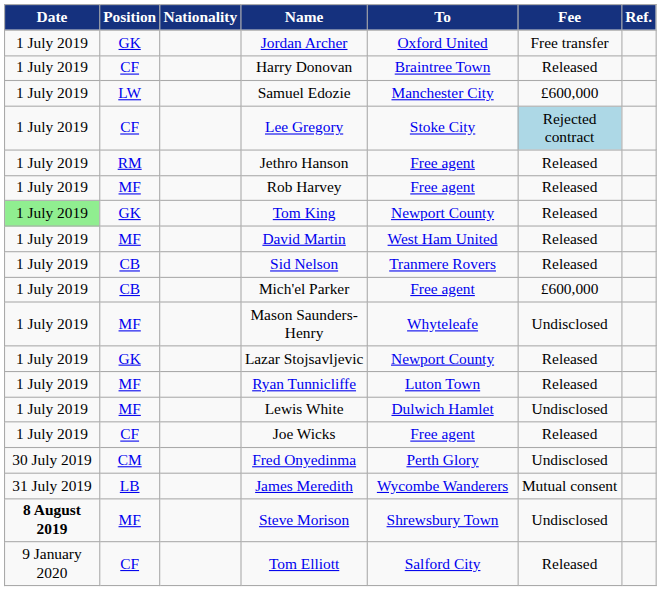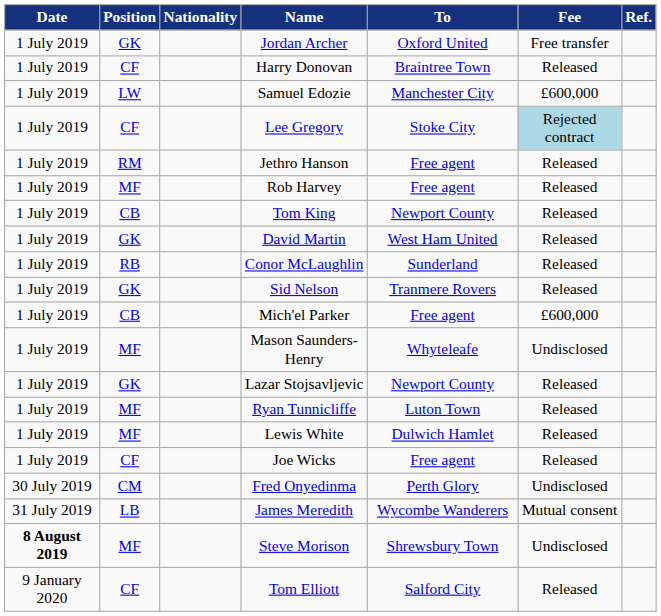 <table class="wikitable"  style="text-align:center; font-size:90%; ">
 <tr>
 <th style="background:#15317E; color:#FFFFFF; width:120px;">Date</th>
 <th style="background:#15317E; color:#FFFFFF; width:50px;">Position</th>
 <th style="background:#15317E; color:#FFFFFF; width:50px;">Nationality</th>
 <th style="background:#15317E; color:#FFFFFF; width:150px;">Name</th>
 <th style="background:#15317E; color:#FFFFFF; width:200px;">To</th>
 <th style="background:#15317E; color:#FFFFFF; width:110px;">Fee</th>
 <th style="background:#15317E; color:#FFFFFF; width:25px;">Ref.</th>
 </tr>
 <tr>
 <td>1 July 2019</td>
 <td><a href='#'>GK</a></td>
 <td></td>
 <td><a href='#'>Jordan Archer</a></td>
 <td> <a href='#'>Oxford United</a></td>
 <td>Free transfer</td>
 <td></td>
 </tr>
 <tr>
 <td>1 July 2019</td>
 <td><a href='#'>CF</a></td>
 <td></td>
 <td>Harry Donovan</td>
 <td> <a href='#'>Braintree Town</a></td>
 <td>Released</td>
 <td></td>
 </tr>
 <tr>
 <td>1 July 2019</td>
 <td><a href='#'>LW</a></td>
 <td></td>
 <td>Samuel Edozie</td>
 <td> <a href='#'>Manchester City</a></td>
 <td>£600,000</td>
 <td></td>
 </tr>
 <tr>
 <td>1 July 2019</td>
 <td><a href='#'>CF</a></td>
 <td></td>
 <td><a href='#'>Lee Gregory</a></td>
 <td> <a href='#'>Stoke City</a></td>
 <td style="background: lightblue;">Rejected contract</td>
 <td></td>
 </tr>
 <tr>
 <td>1 July 2019</td>
 <td><a href='#'>RM</a></td>
 <td></td>
 <td>Jethro Hanson</td>
 <td> <a href='#'>Free agent</a></td>
 <td>Released</td>
 <td></td>
 </tr>
 <tr>
 <td>1 July 2019</td>
 <td><a href='#'>MF</a></td>
 <td></td>
 <td>Rob Harvey</td>
 <td> <a href='#'>Free agent</a></td>
 <td>Released</td>
 <td></td>
 </tr>
 <tr>
-<td style="background: lightgreen;">1 July 2019</td>
-<td><a href='#'>GK</a></td>
+<td>1 July 2019</td>
+<td><a href='#'>CB</a></td>
 <td></td>
 <td><a href='#'>Tom King</a></td>
 <td> <a href='#'>Newport County</a></td>
 <td>Released</td>
 <td></td>
 </tr>
 <tr>
 <td>1 July 2019</td>
-<td><a href='#'>MF</a></td>
+<td><a href='#'>GK</a></td>
 <td></td>
 <td><a href='#'>David Martin</a></td>
 <td> <a href='#'>West Ham United</a></td>
 <td>Released</td>
 <td></td>
 </tr>
 <tr>
 <td>1 July 2019</td>
-<td><a href='#'>CB</a></td>
+<td><a href='#'>RB</a></td>
+<td></td>
+<td><a href='#'>Conor McLaughlin</a></td>
+<td> <a href='#'>Sunderland</a></td>
+<td>Released</td>
+<td></td>
+</tr>
+<tr>
+<td>1 July 2019</td>
+<td><a href='#'>GK</a></td>
 <td></td>
 <td><a href='#'>Sid Nelson</a></td>
 <td> <a href='#'>Tranmere Rovers</a></td>
 <td>Released</td>
 <td></td>
 </tr>
 <tr>
 <td>1 July 2019</td>
 <td><a href='#'>CB</a></td>
 <td></td>
 <td>Mich'el Parker</td>
 <td> <a href='#'>Free agent</a></td>
 <td>£600,000</td>
 <td></td>
 </tr>
 <tr>
 <td>1 July 2019</td>
 <td><a href='#'>MF</a></td>
 <td></td>
 <td>Mason Saunders-Henry</td>
 <td> <a href='#'>Whyteleafe</a></td>
 <td>Undisclosed</td>
 <td></td>
 </tr>
 <tr>
 <td>1 July 2019</td>
 <td><a href='#'>GK</a></td>
 <td></td>
 <td>Lazar Stojsavljevic</td>
 <td> <a href='#'>Newport County</a></td>
 <td>Released</td>
 <td></td>
 </tr>
 <tr>
 <td>1 July 2019</td>
 <td><a href='#'>MF</a></td>
 <td></td>
 <td><a href='#'>Ryan Tunnicliffe</a></td>
 <td> <a href='#'>Luton Town</a></td>
 <td>Released</td>
 <td></td>
 </tr>
 <tr>
 <td>1 July 2019</td>
 <td><a href='#'>MF</a></td>
 <td></td>
 <td>Lewis White</td>
 <td> <a href='#'>Dulwich Hamlet</a></td>
-<td>Undisclosed</td>
+<td>Released</td>
 <td></td>
 </tr>
 <tr>
 <td>1 July 2019</td>
 <td><a href='#'>CF</a></td>
 <td></td>
 <td>Joe Wicks</td>
 <td> <a href='#'>Free agent</a></td>
 <td>Released</td>
 <td></td>
 </tr>
 <tr>
 <td>30 July 2019</td>
 <td><a href='#'>CM</a></td>
 <td></td>
 <td><a href='#'>Fred Onyedinma</a></td>
 <td> <a href='#'>Perth Glory</a></td>
 <td>Undisclosed</td>
 <td></td>
 </tr>
 <tr>
 <td>31 July 2019</td>
 <td><a href='#'>LB</a></td>
 <td></td>
 <td><a href='#'>James Meredith</a></td>
 <td> <a href='#'>Wycombe Wanderers</a></td>
 <td>Mutual consent</td>
 <td></td>
 </tr>
 <tr>
 <td><strong>8 August 2019</strong></td>
 <td><a href='#'>MF</a></td>
 <td></td>
 <td><a href='#'>Steve Morison</a></td>
 <td> <a href='#'>Shrewsbury Town</a></td>
 <td>Undisclosed</td>
 <td></td>
 </tr>
 <tr>
 <td>9 January 2020</td>
 <td><a href='#'>CF</a></td>
 <td></td>
 <td><a href='#'>Tom Elliott</a></td>
 <td> <a href='#'>Salford City</a></td>
 <td>Released</td>
 <td></td>
 </tr>
 </table>
